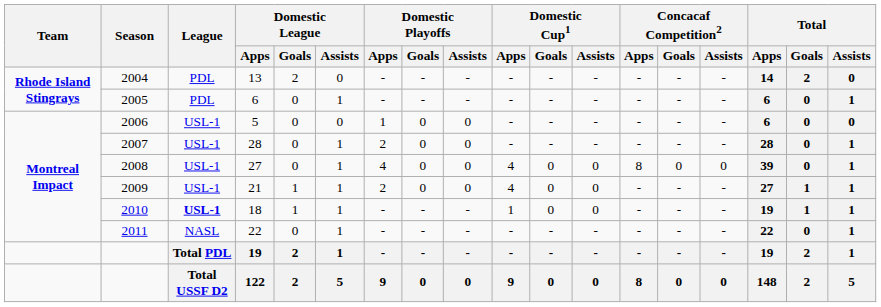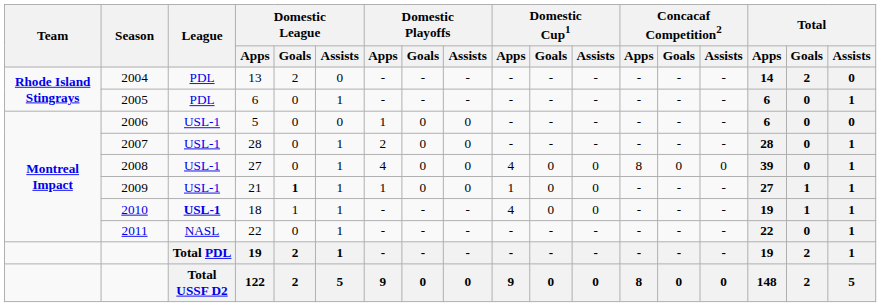 <table class="wikitable" style=font-size:90% text-align: center width=75%>
 <tr>
 <th rowspan=2 width=10%><strong>Team</strong></th>
 <th rowspan=2 width=7%><strong>Season</strong></th>
 <th rowspan=2 width=7%><strong>League</strong></th>
 <th colspan=3 width=10%>Domestic<br>League</th>
 <th colspan=3 width=10%>Domestic<br>Playoffs</th>
 <th colspan=3 width=10%>Domestic<br>Cup<sup>1</sup></th>
 <th colspan=3 width=10%>Concacaf<br>Competition<sup>2</sup></th>
 <th colspan=3 width=10%>Total</th>
 </tr>
 <tr>
 <th align=center><strong>Apps</strong></th>
 <th align=center><strong>Goals</strong></th>
 <th align=center><strong>Assists</strong></th>
 <th align=center><strong>Apps</strong></th>
 <th align=center><strong>Goals</strong></th>
 <th align=center><strong>Assists</strong></th>
 <th align=center><strong>Apps</strong></th>
 <th align=center><strong>Goals</strong></th>
 <th align=center><strong>Assists</strong></th>
 <th align=center><strong>Apps</strong></th>
 <th align=center><strong>Goals</strong></th>
 <th align=center><strong>Assists</strong></th>
 <th align=center><strong>Apps</strong></th>
 <th align=center><strong>Goals</strong></th>
 <th align=center><strong>Assists</strong></th>
 </tr>
 <tr>
 <td rowspan=2 align=center><strong><a href='#'>Rhode Island Stingrays</a></strong></td>
 <td align=center>2004</td>
 <td align=center><a href='#'>PDL</a></td>
 <td align=center>13</td>
 <td align=center>2</td>
 <td align=center>0</td>
 <td align=center>-</td>
 <td align=center>-</td>
 <td align=center>-</td>
 <td align=center>-</td>
 <td align=center>-</td>
 <td align=center>-</td>
 <td align=center>-</td>
 <td align=center>-</td>
 <td align=center>-</td>
 <th align=center><strong>14</strong></th>
 <th align=center><strong>2</strong></th>
 <th align=center><strong>0</strong></th>
 </tr>
 <tr>
 <td align=center>2005</td>
 <td align=center><a href='#'>PDL</a></td>
 <td align=center>6</td>
 <td align=center>0</td>
 <td align=center>1</td>
 <td align=center>-</td>
 <td align=center>-</td>
 <td align=center>-</td>
 <td align=center>-</td>
 <td align=center>-</td>
 <td align=center>-</td>
 <td align=center>-</td>
 <td align=center>-</td>
 <td align=center>-</td>
 <th align=center><strong>6</strong></th>
 <th align=center><strong>0</strong></th>
 <th align=center><strong>1</strong></th>
 </tr>
 <tr>
 <td rowspan=6 align=center><strong><a href='#'>Montreal Impact</a></strong></td>
 <td align=center>2006</td>
 <td align=center><a href='#'>USL-1</a></td>
 <td align=center>5</td>
 <td align=center>0</td>
 <td align=center>0</td>
 <td align=center>1</td>
 <td align=center>0</td>
 <td align=center>0</td>
 <td align=center>-</td>
 <td align=center>-</td>
 <td align=center>-</td>
 <td align=center>-</td>
 <td align=center>-</td>
 <td align=center>-</td>
 <th align=center><strong>6</strong></th>
 <th align=center><strong>0</strong></th>
 <th align=center><strong>0</strong></th>
 </tr>
 <tr>
 <td align=center>2007</td>
 <td align=center><a href='#'>USL-1</a></td>
 <td align=center>28</td>
 <td align=center>0</td>
 <td align=center>1</td>
 <td align=center>2</td>
 <td align=center>0</td>
 <td align=center>0</td>
 <td align=center>-</td>
 <td align=center>-</td>
 <td align=center>-</td>
 <td align=center>-</td>
 <td align=center>-</td>
 <td align=center>-</td>
 <th align=center><strong>28</strong></th>
 <th align=center><strong>0</strong></th>
 <th align=center><strong>1</strong></th>
 </tr>
 <tr>
 <td align=center>2008</td>
 <td align=center><a href='#'>USL-1</a></td>
 <td align=center>27</td>
 <td align=center>0</td>
 <td align=center>1</td>
 <td align=center>4</td>
 <td align=center>0</td>
 <td align=center>0</td>
 <td align=center>4</td>
 <td align=center>0</td>
 <td align=center>0</td>
 <td align=center>8</td>
 <td align=center>0</td>
 <td align=center>0</td>
 <th align=center><strong>39</strong></th>
 <th align=center><strong>0</strong></th>
 <th align=center><strong>1</strong></th>
 </tr>
 <tr>
 <td align=center>2009</td>
 <td align=center><a href='#'>USL-1</a></td>
 <td align=center>21</td>
+<td align=center><strong>1</strong></td>
 <td align=center>1</td>
 <td align=center>1</td>
-<td align=center>2</td>
 <td align=center>0</td>
 <td align=center>0</td>
-<td align=center>4</td>
+<td align=center>1</td>
 <td align=center>0</td>
 <td align=center>0</td>
 <td align=center>-</td>
 <td align=center>-</td>
 <td align=center>-</td>
 <th align=center><strong>27</strong></th>
 <th align=center><strong>1</strong></th>
 <th align=center><strong>1</strong></th>
 </tr>
 <tr>
 <td align=center><a href='#'>2010</a></td>
 <td align=center><strong><a href='#'>USL-1</a></strong></td>
 <td align=center>18</td>
 <td align=center>1</td>
 <td align=center>1</td>
 <td align=center>-</td>
 <td align=center>-</td>
 <td align=center>-</td>
-<td align=center>1</td>
+<td align=center>4</td>
 <td align=center>0</td>
 <td align=center>0</td>
 <td align=center>-</td>
 <td align=center>-</td>
 <td align=center>-</td>
 <th align=center><strong>19</strong></th>
 <th align=center><strong>1</strong></th>
 <th align=center><strong>1</strong></th>
 </tr>
 <tr>
 <td align=center><a href='#'>2011</a></td>
 <td align=center><a href='#'>NASL</a></td>
 <td align=center>22</td>
 <td align=center>0</td>
 <td align=center>1</td>
 <td align=center>-</td>
 <td align=center>-</td>
 <td align=center>-</td>
 <td align=center>-</td>
 <td align=center>-</td>
 <td align=center>-</td>
 <td align=center>-</td>
 <td align=center>-</td>
 <td align=center>-</td>
 <th align=center><strong>22</strong></th>
 <th align=center><strong>0</strong></th>
 <th align=center><strong>1</strong></th>
 </tr>
 <tr>
 <td></td>
 <td></td>
 <th>Total <a href='#'>PDL</a></th>
 <th>19</th>
 <th>2</th>
 <th>1</th>
 <th>-</th>
 <th>-</th>
 <th>-</th>
 <th>-</th>
 <th>-</th>
 <th>-</th>
 <th>-</th>
 <th>-</th>
 <th>-</th>
 <th>19</th>
 <th>2</th>
 <th>1</th>
 </tr>
 <tr>
 <td></td>
 <td></td>
 <th>Total <a href='#'>USSF D2</a></th>
 <th>122</th>
 <th>2</th>
 <th>5</th>
 <th>9</th>
 <th>0</th>
 <th>0</th>
 <th>9</th>
 <th>0</th>
 <th>0</th>
 <th>8</th>
 <th>0</th>
 <th>0</th>
 <th>148</th>
 <th>2</th>
 <th>5</th>
 </tr>
 </table>
